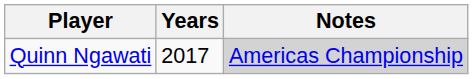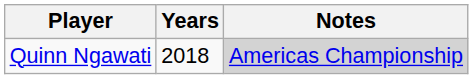 <table class="wikitable sortable">
 <tr>
 <th>Player</th>
 <th>Years</th>
 <th>Notes</th>
 </tr>
 <tr>
 <td><a href='#'>Quinn Ngawati</a></td>
-<td>2017</td>
+<td>2018</td>
 <td style="background: lightgrey;"><a href='#'>Americas Championship</a></td>
 </tr>
 </table>
